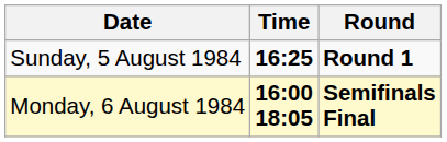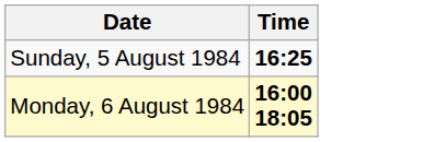 <table class="wikitable">
 <tr>
 <th>Date</th>
 <th>Time</th>
-<th>Round</th>
 </tr>
 <tr>
 <td>Sunday, 5 August 1984</td>
 <td><strong>16:25</strong></td>
-<td><strong>Round 1</strong></td>
 </tr>
 <tr style=background:lemonchiffon>
 <td>Monday, 6 August 1984</td>
 <td><strong>16:00</strong><br><strong>18:05</strong></td>
-<td><strong>Semifinals</strong><br><strong>Final</strong></td>
 </tr>
 </table>
